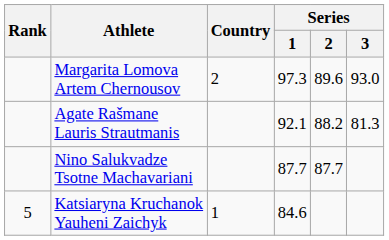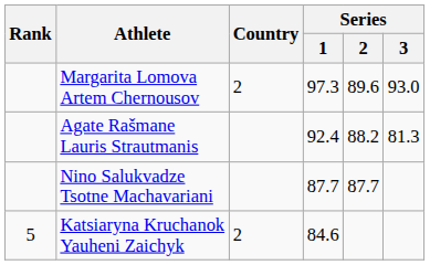 <table class="wikitable" style="text-align:center">
 <tr>
 <th rowspan=2>Rank</th>
 <th rowspan=2>Athlete</th>
 <th rowspan=2>Country</th>
 <th colspan=3>Series</th>
 </tr>
 <tr>
 <th>1</th>
 <th>2</th>
 <th>3</th>
 </tr>
 <tr>
 <td></td>
 <td align=left><a href='#'>Margarita Lomova</a><br><a href='#'>Artem Chernousov</a></td>
 <td align=left> 2</td>
 <td>97.3</td>
 <td>89.6</td>
 <td>93.0</td>
 </tr>
 <tr>
 <td></td>
 <td align=left><a href='#'>Agate Rašmane</a><br><a href='#'>Lauris Strautmanis</a></td>
 <td align=left></td>
-<td>92.1</td>
+<td>92.4</td>
 <td>88.2</td>
 <td>81.3</td>
 </tr>
 <tr>
 <td></td>
 <td align=left><a href='#'>Nino Salukvadze</a><br><a href='#'>Tsotne Machavariani</a></td>
 <td align=left></td>
 <td>87.7</td>
 <td>87.7</td>
 <td></td>
 </tr>
 <tr>
 <td>5</td>
 <td align=left><a href='#'>Katsiaryna Kruchanok</a><br><a href='#'>Yauheni Zaichyk</a></td>
-<td align=left> 1</td>
+<td align=left> 2</td>
 <td>84.6</td>
 <td></td>
 <td></td>
 </tr>
 </table>
